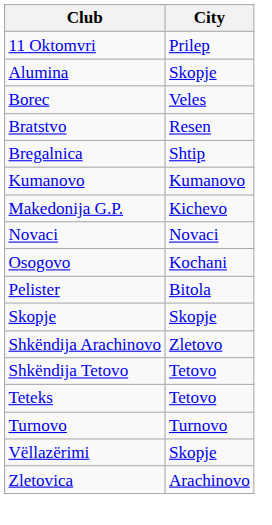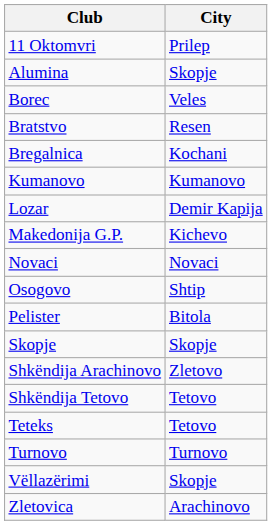 <table class="wikitable">
 <tr>
 <th>Club</th>
 <th>City</th>
 </tr>
 <tr>
 <td><a href='#'>11 Oktomvri</a></td>
 <td><a href='#'>Prilep</a></td>
 </tr>
 <tr>
 <td><a href='#'>Alumina</a></td>
 <td><a href='#'>Skopje</a></td>
 </tr>
 <tr>
 <td><a href='#'>Borec</a></td>
 <td><a href='#'>Veles</a></td>
 </tr>
 <tr>
 <td><a href='#'>Bratstvo</a></td>
 <td><a href='#'>Resen</a></td>
 </tr>
 <tr>
 <td><a href='#'>Bregalnica</a></td>
-<td><a href='#'>Shtip</a></td>
+<td><a href='#'>Kochani</a></td>
 </tr>
 <tr>
 <td><a href='#'>Kumanovo</a></td>
 <td><a href='#'>Kumanovo</a></td>
+</tr>
+<tr>
+<td><a href='#'>Lozar</a></td>
+<td><a href='#'>Demir Kapija</a></td>
 </tr>
 <tr>
 <td><a href='#'>Makedonija G.P.</a></td>
 <td><a href='#'>Kichevo</a></td>
 </tr>
 <tr>
 <td><a href='#'>Novaci</a></td>
 <td><a href='#'>Novaci</a></td>
 </tr>
 <tr>
 <td><a href='#'>Osogovo</a></td>
-<td><a href='#'>Kochani</a></td>
+<td><a href='#'>Shtip</a></td>
 </tr>
 <tr>
 <td><a href='#'>Pelister</a></td>
 <td><a href='#'>Bitola</a></td>
 </tr>
 <tr>
 <td><a href='#'>Skopje</a></td>
 <td><a href='#'>Skopje</a></td>
 </tr>
 <tr>
 <td><a href='#'>Shkëndija Arachinovo</a></td>
 <td><a href='#'>Zletovo</a></td>
 </tr>
 <tr>
 <td><a href='#'>Shkëndija Tetovo</a></td>
 <td><a href='#'>Tetovo</a></td>
 </tr>
 <tr>
 <td><a href='#'>Teteks</a></td>
 <td><a href='#'>Tetovo</a></td>
 </tr>
 <tr>
 <td><a href='#'>Turnovo</a></td>
 <td><a href='#'>Turnovo</a></td>
 </tr>
 <tr>
 <td><a href='#'>Vëllazërimi</a></td>
 <td><a href='#'>Skopje</a></td>
 </tr>
 <tr>
 <td><a href='#'>Zletovica</a></td>
 <td><a href='#'>Arachinovo</a></td>
 </tr>
 </table>
